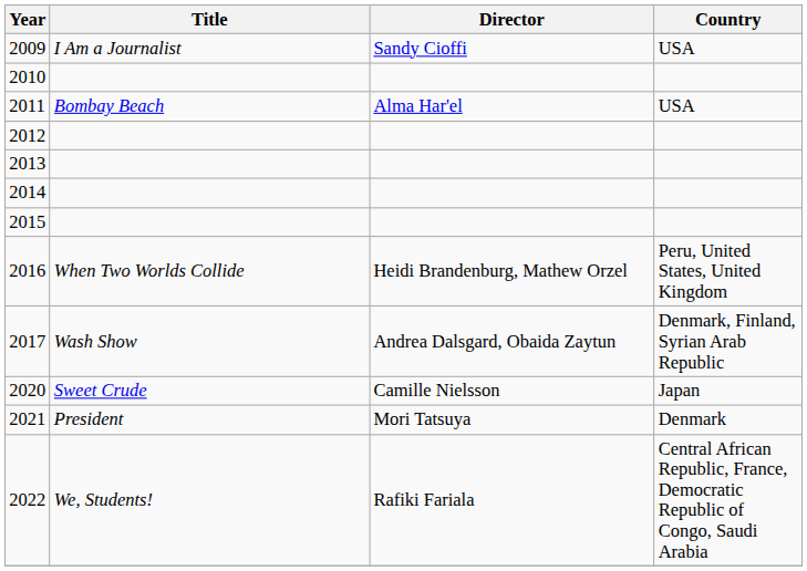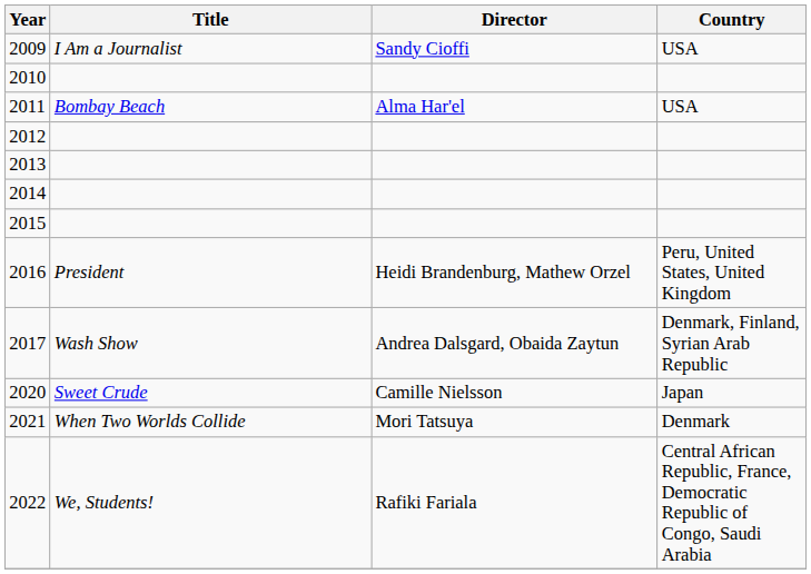 <table class="wikitable" style="width:700px">
 <tr>
 <th width=10>Year</th>
 <th width=350>Title</th>
 <th width=300>Director</th>
 <th width=140>Country</th>
 </tr>
 <tr>
 <td>2009</td>
 <td><em>I Am a Journalist</em></td>
 <td><a href='#'>Sandy Cioffi</a></td>
 <td>USA</td>
 </tr>
 <tr>
 <td>2010</td>
 <td></td>
 <td></td>
 <td></td>
 </tr>
 <tr>
 <td>2011</td>
 <td><em><a href='#'>Bombay Beach</a></em></td>
 <td><a href='#'>Alma Har'el</a></td>
 <td>USA</td>
 </tr>
 <tr>
 <td>2012</td>
 <td></td>
 <td></td>
 <td></td>
 </tr>
 <tr>
 <td>2013</td>
 <td></td>
 <td></td>
 <td></td>
 </tr>
 <tr>
 <td>2014</td>
 <td></td>
 <td></td>
 <td></td>
 </tr>
 <tr>
 <td>2015</td>
 <td></td>
 <td></td>
 <td></td>
 </tr>
 <tr>
 <td>2016</td>
-<td><em>When Two Worlds Collide</em></td>
+<td><em>President</em></td>
 <td>Heidi Brandenburg, Mathew Orzel</td>
 <td>Peru, United States, United Kingdom</td>
 </tr>
 <tr>
 <td>2017</td>
 <td><em>Wash Show</em></td>
 <td>Andrea Dalsgard, Obaida Zaytun</td>
 <td>Denmark, Finland, Syrian Arab Republic</td>
 </tr>
 <tr>
 <td>2020</td>
 <td><em><a href='#'>Sweet Crude</a></em></td>
 <td>Camille Nielsson</td>
 <td>Japan</td>
 </tr>
 <tr>
 <td>2021</td>
-<td><em>President</em></td>
+<td><em>When Two Worlds Collide</em></td>
 <td>Mori Tatsuya</td>
 <td>Denmark</td>
 </tr>
 <tr>
 <td>2022</td>
 <td><em>We, Students!</em></td>
 <td>Rafiki Fariala</td>
 <td>Central African Republic, France, Democratic Republic of Congo, Saudi Arabia</td>
 </tr>
 <tr>
 </tr>
 </table>
